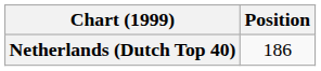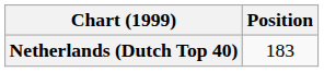 <table class="wikitable plainrowheaders" style="text-align:center">
 <tr>
 <th scope="col">Chart (1999)</th>
 <th scope="col">Position</th>
 </tr>
 <tr>
 <th scope="row">Netherlands (Dutch Top 40)</th>
-<td>186</td>
+<td>183</td>
 </tr>
 </table>
